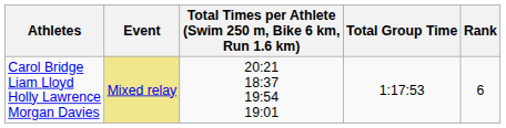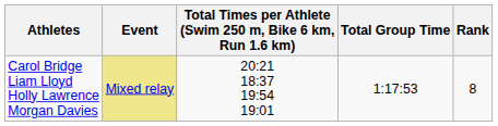 <table class="wikitable" border="1" style="font-size:90%">
 <tr>
 <th>Athletes</th>
 <th>Event</th>
 <th>Total Times per Athlete <br> (Swim 250 m, Bike 6 km, <br> Run 1.6 km)</th>
 <th>Total Group Time</th>
 <th>Rank</th>
 </tr>
 <tr>
 <td><a href='#'>Carol Bridge</a><br><a href='#'>Liam Lloyd</a><br><a href='#'>Holly Lawrence</a><br><a href='#'>Morgan Davies</a></td>
 <td align="center" style="background: khaki;"><a href='#'>Mixed relay</a></td>
 <td align="center">20:21<br>18:37<br>19:54<br>19:01</td>
 <td align="center">1:17:53</td>
-<td align="center">6</td>
+<td align="center">8</td>
 </tr>
 </table>
